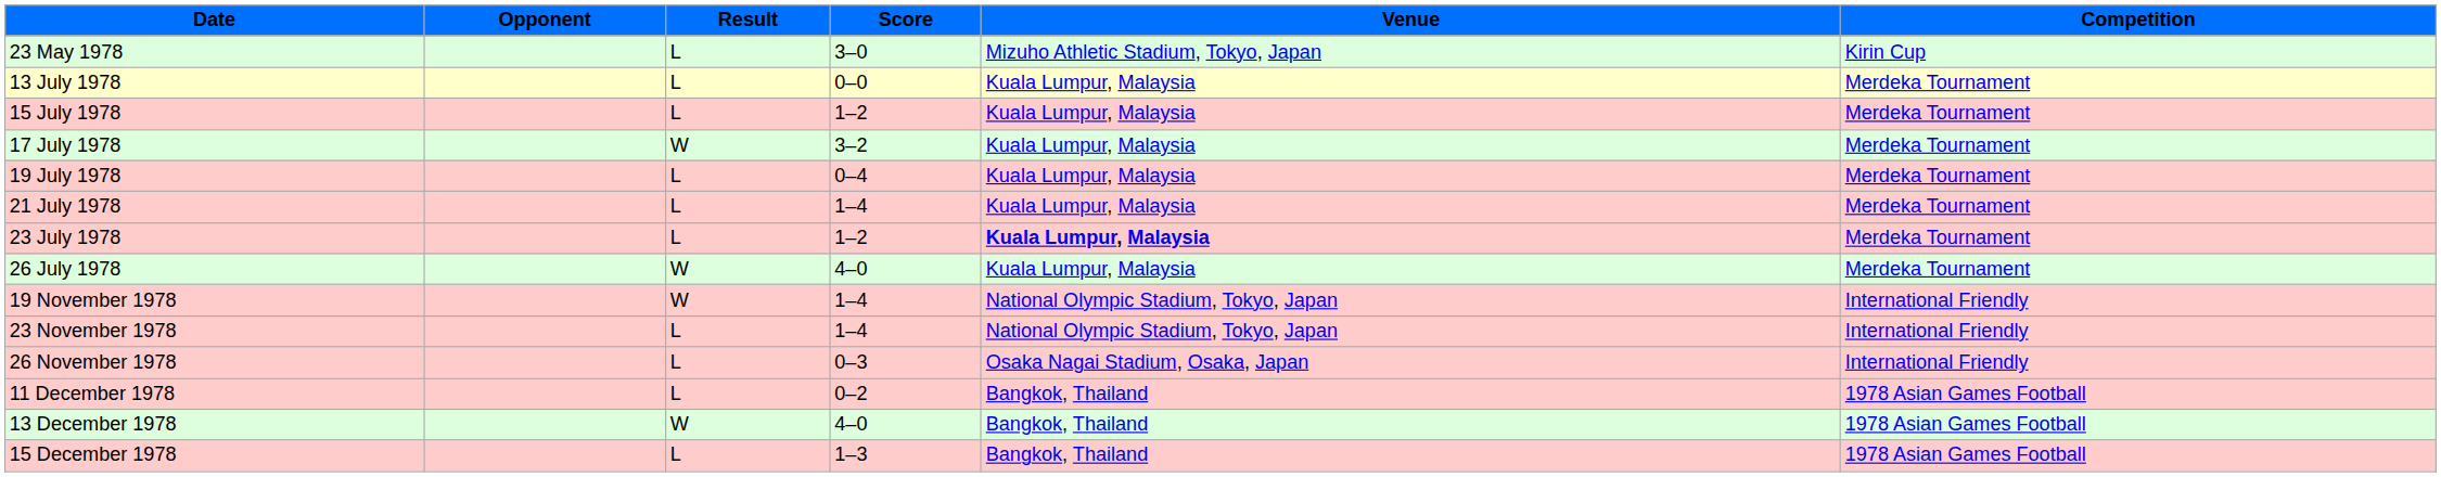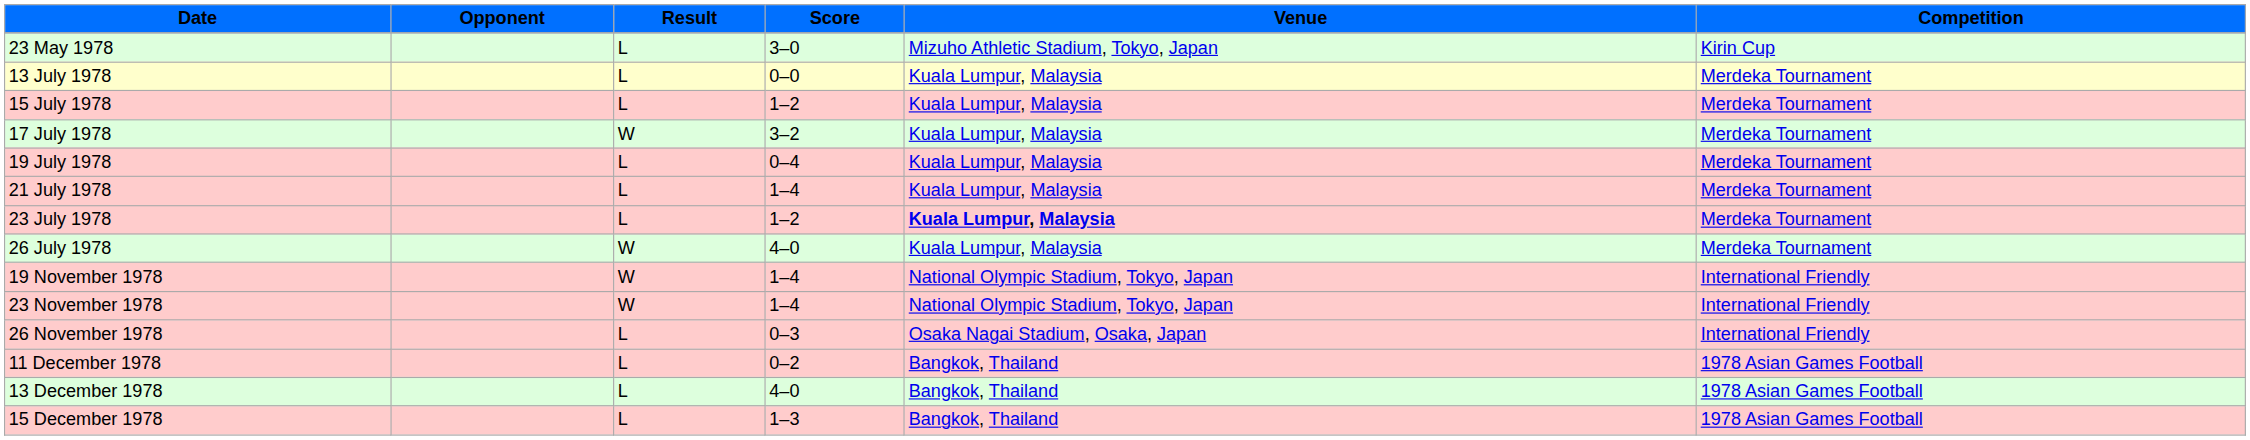 <table width=100% class="wikitable">
 <tr>
 <th style="background:#0070FF;"><span>Date</span></th>
 <th style="background:#0070FF;"><span>Opponent</span></th>
 <th style="background:#0070FF;"><span>Result</span></th>
 <th style="background:#0070FF;"><span>Score</span></th>
 <th style="background:#0070FF;"><span>Venue</span></th>
 <th style="background:#0070FF;"><span>Competition</span></th>
 </tr>
 <tr>
 </tr>
 <tr style="background:#dfd;">
 <td>23 May 1978</td>
 <td></td>
 <td>L</td>
 <td>3–0</td>
 <td> <a href='#'>Mizuho Athletic Stadium</a>, <a href='#'>Tokyo</a>, <a href='#'>Japan</a></td>
 <td><a href='#'>Kirin Cup</a></td>
 </tr>
 <tr style="background:#ffc;">
 <td>13 July 1978</td>
 <td></td>
 <td>L</td>
 <td>0–0</td>
 <td> <a href='#'>Kuala Lumpur</a>, <a href='#'>Malaysia</a></td>
 <td><a href='#'>Merdeka Tournament</a></td>
 </tr>
 <tr style="background:#fcc;">
 <td>15 July 1978</td>
 <td></td>
 <td>L</td>
 <td>1–2</td>
 <td> <a href='#'>Kuala Lumpur</a>, <a href='#'>Malaysia</a></td>
 <td><a href='#'>Merdeka Tournament</a></td>
 </tr>
 <tr style="background:#dfd;">
 <td>17 July 1978</td>
 <td></td>
 <td>W</td>
 <td>3–2</td>
 <td> <a href='#'>Kuala Lumpur</a>, <a href='#'>Malaysia</a></td>
 <td><a href='#'>Merdeka Tournament</a></td>
 </tr>
 <tr style="background:#fcc;">
 <td>19 July 1978</td>
 <td></td>
 <td>L</td>
 <td>0–4</td>
 <td> <a href='#'>Kuala Lumpur</a>, <a href='#'>Malaysia</a></td>
 <td><a href='#'>Merdeka Tournament</a></td>
 </tr>
 <tr style="background:#fcc;">
 <td>21 July 1978</td>
 <td></td>
 <td>L</td>
 <td>1–4</td>
 <td> <a href='#'>Kuala Lumpur</a>, <a href='#'>Malaysia</a></td>
 <td><a href='#'>Merdeka Tournament</a></td>
 </tr>
 <tr style="background:#fcc;">
 <td>23 July 1978</td>
 <td></td>
 <td>L</td>
 <td>1–2</td>
 <td><strong> <a href='#'>Kuala Lumpur</a>, <a href='#'>Malaysia</a></strong></td>
 <td><a href='#'>Merdeka Tournament</a></td>
 </tr>
 <tr style="background:#dfd;">
 <td>26 July 1978</td>
 <td></td>
 <td>W</td>
 <td>4–0</td>
 <td> <a href='#'>Kuala Lumpur</a>, <a href='#'>Malaysia</a></td>
 <td><a href='#'>Merdeka Tournament</a></td>
 </tr>
 <tr style="background:#fcc;">
 <td>19 November 1978</td>
 <td></td>
 <td>W</td>
 <td>1–4</td>
 <td> <a href='#'>National Olympic Stadium</a>, <a href='#'>Tokyo</a>, <a href='#'>Japan</a></td>
 <td><a href='#'>International Friendly</a></td>
 </tr>
 <tr style="background:#fcc;">
 <td>23 November 1978</td>
 <td></td>
-<td>L</td>
+<td>W</td>
 <td>1–4</td>
 <td> <a href='#'>National Olympic Stadium</a>, <a href='#'>Tokyo</a>, <a href='#'>Japan</a></td>
 <td><a href='#'>International Friendly</a></td>
 </tr>
 <tr style="background:#fcc;">
 <td>26 November 1978</td>
 <td></td>
 <td>L</td>
 <td>0–3</td>
 <td> <a href='#'>Osaka Nagai Stadium</a>, <a href='#'>Osaka</a>, <a href='#'>Japan</a></td>
 <td><a href='#'>International Friendly</a></td>
 </tr>
 <tr style="background:#fcc;">
 <td>11 December 1978</td>
 <td></td>
 <td>L</td>
 <td>0–2</td>
 <td> <a href='#'>Bangkok</a>, <a href='#'>Thailand</a></td>
 <td><a href='#'>1978 Asian Games Football</a></td>
 </tr>
 <tr style="background:#dfd;">
 <td>13 December 1978</td>
 <td></td>
-<td>W</td>
+<td>L</td>
 <td>4–0</td>
 <td> <a href='#'>Bangkok</a>, <a href='#'>Thailand</a></td>
 <td><a href='#'>1978 Asian Games Football</a></td>
 </tr>
 <tr style="background:#fcc;">
 <td>15 December 1978</td>
 <td></td>
 <td>L</td>
 <td>1–3</td>
 <td> <a href='#'>Bangkok</a>, <a href='#'>Thailand</a></td>
 <td><a href='#'>1978 Asian Games Football</a></td>
 </tr>
 </table>
